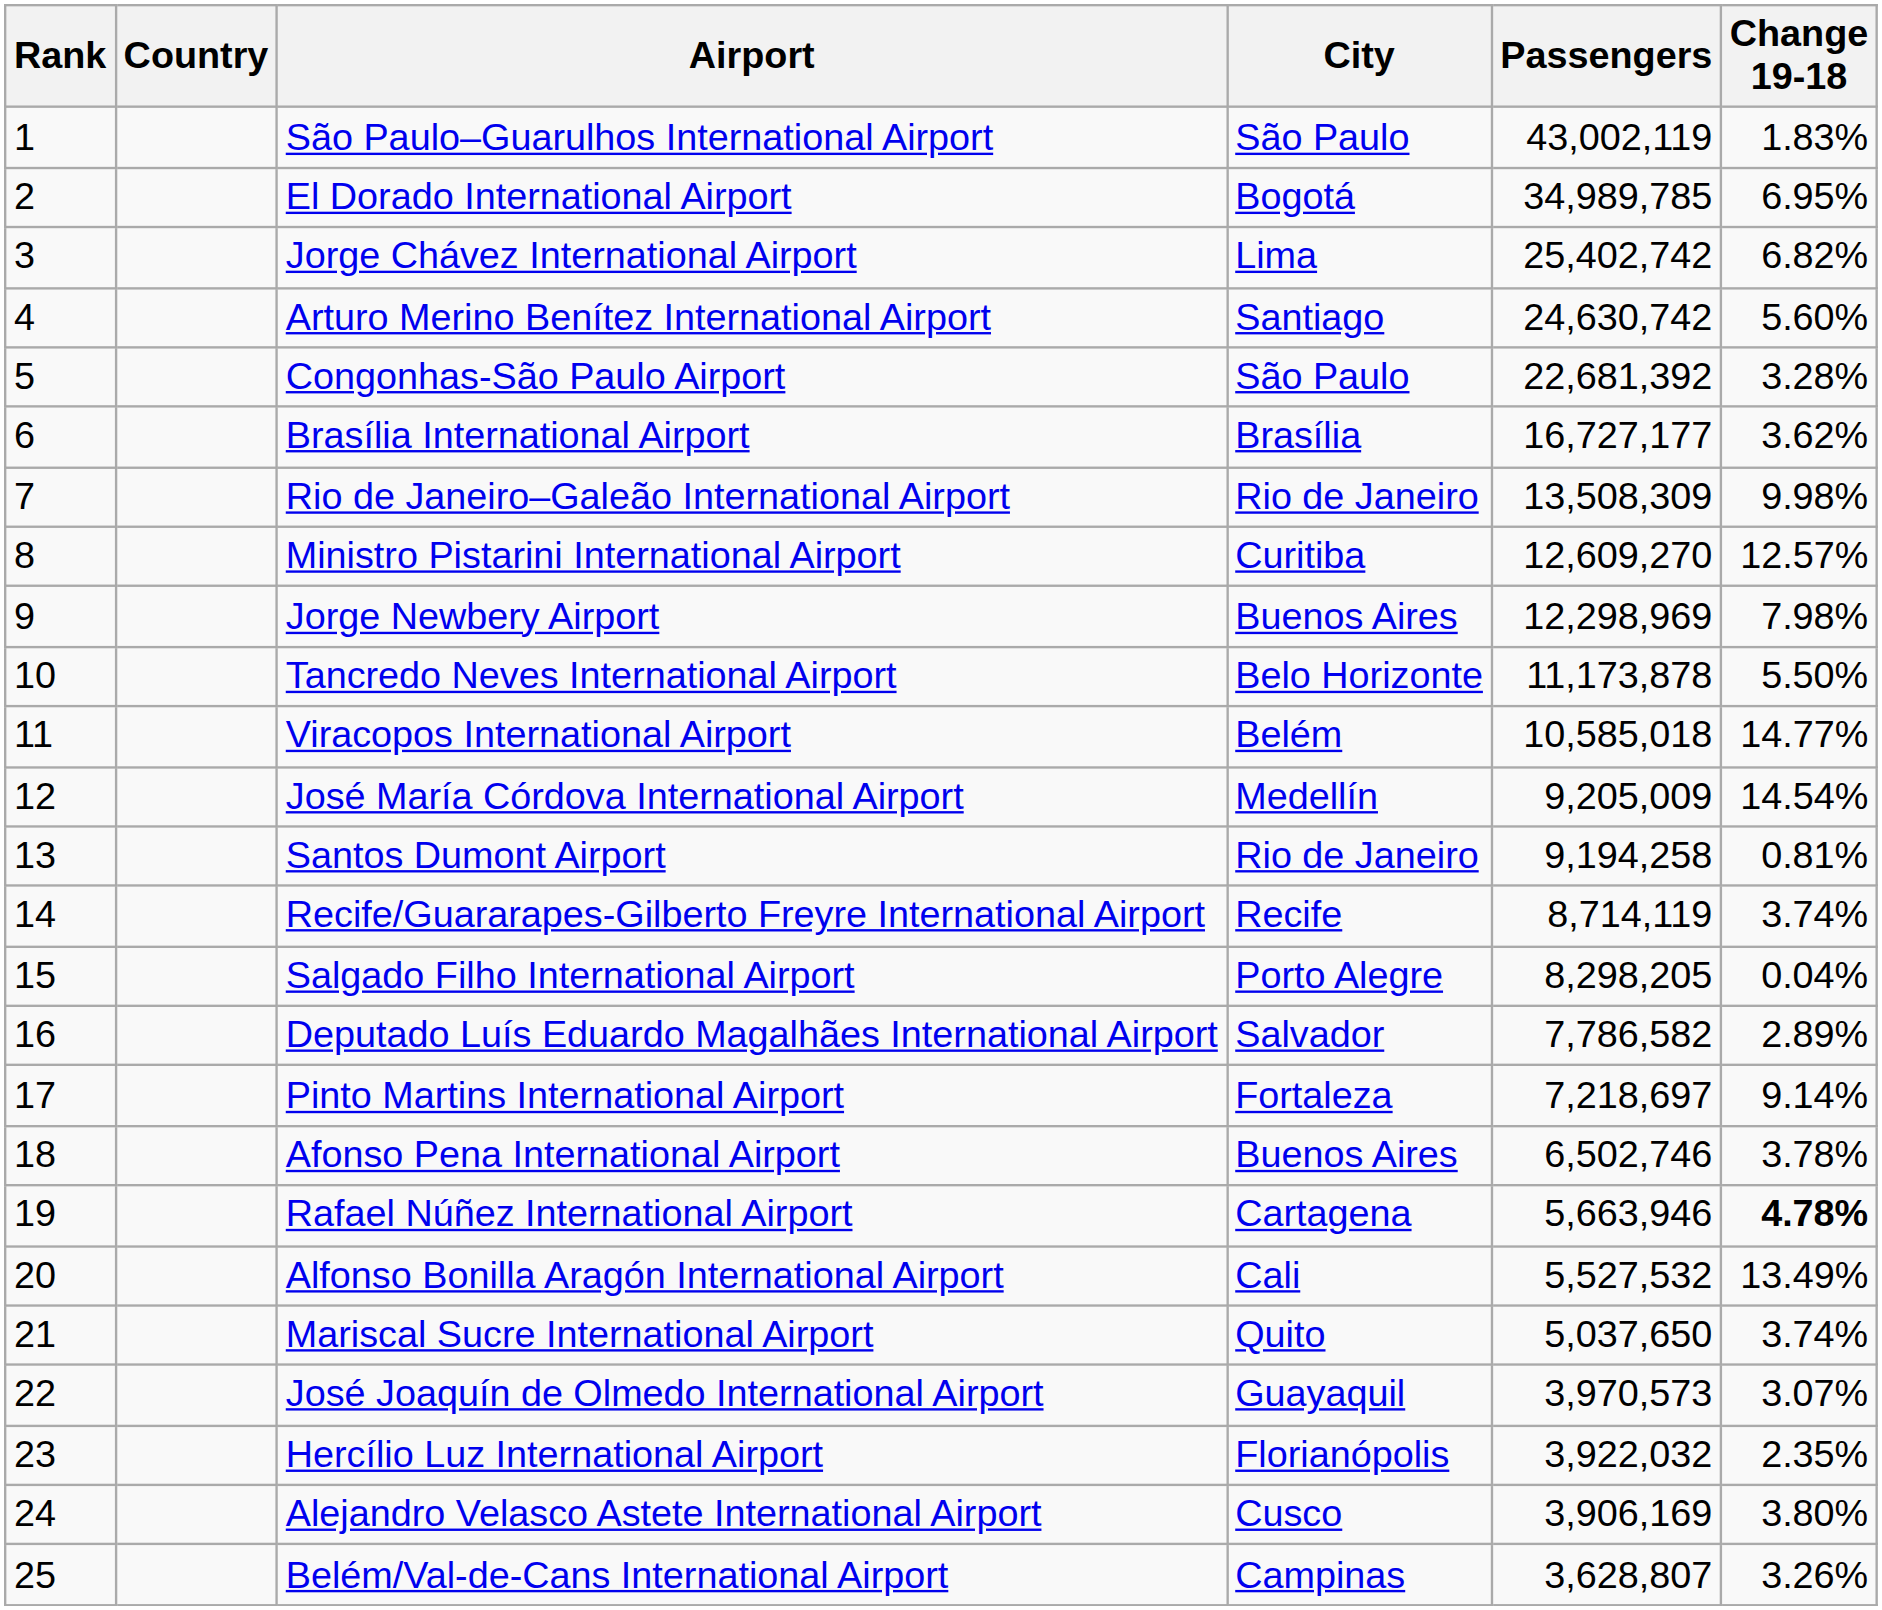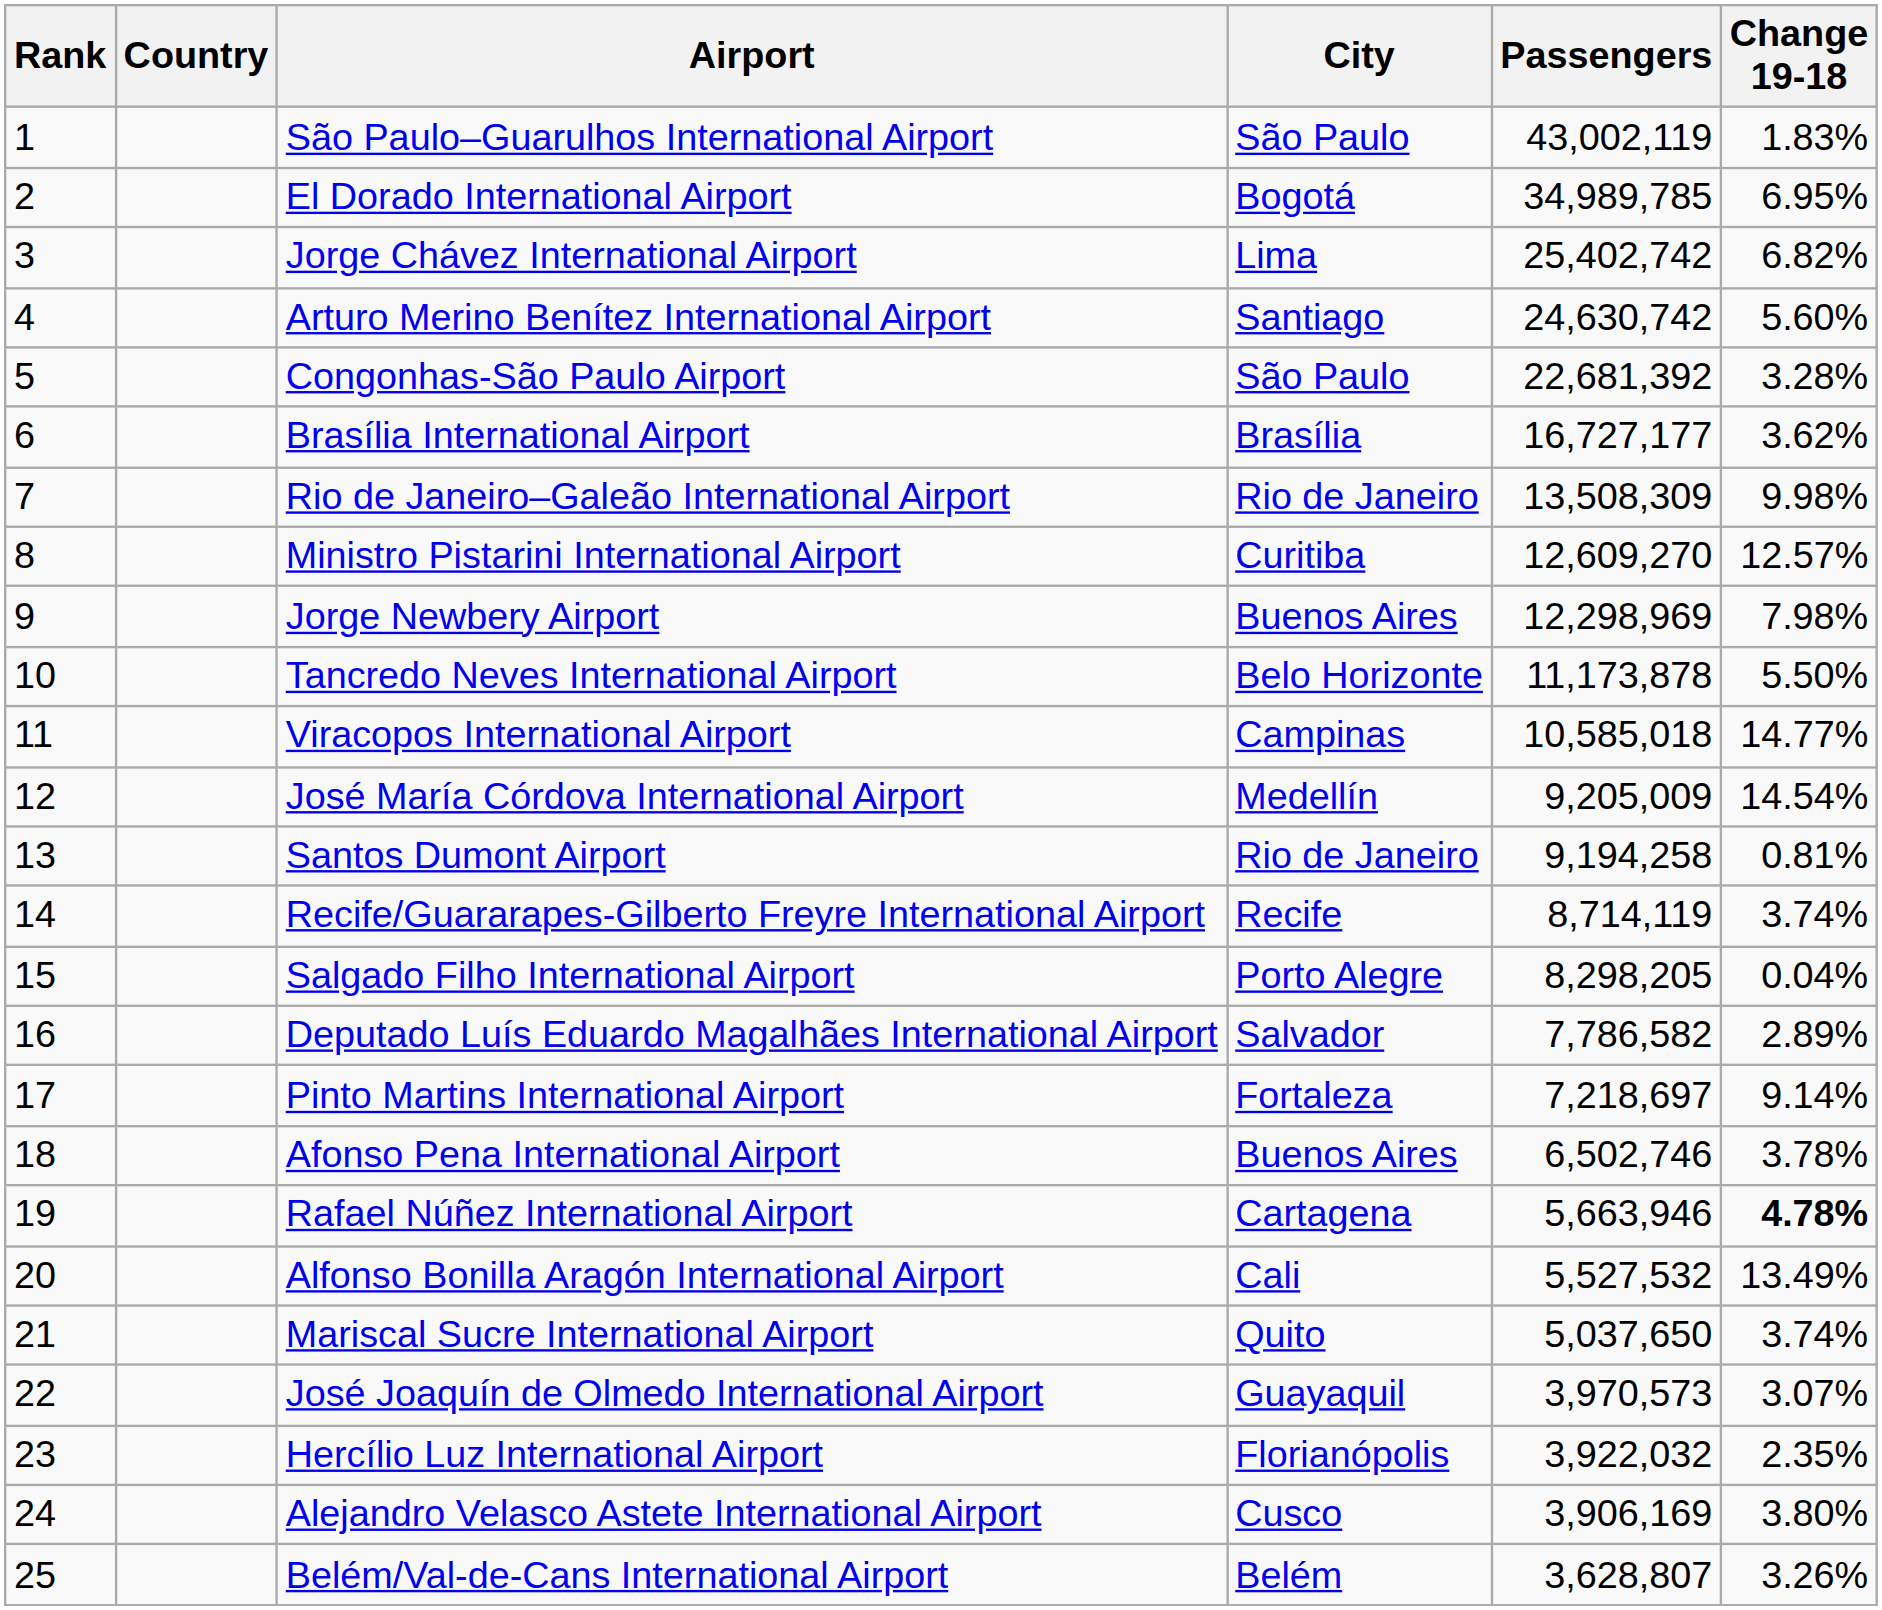 <table class="wikitable sortable">
 <tr>
 <th>Rank</th>
 <th>Country</th>
 <th>Airport</th>
 <th>City</th>
 <th>Passengers</th>
 <th>Change<br>19-18</th>
 </tr>
 <tr>
 <td>1</td>
 <td></td>
 <td><a href='#'>São Paulo–Guarulhos International Airport</a></td>
 <td><a href='#'>São Paulo</a></td>
 <td align="right">43,002,119</td>
 <td align="right">1.83%</td>
 </tr>
 <tr>
 <td>2</td>
 <td></td>
 <td><a href='#'>El Dorado International Airport</a></td>
 <td><a href='#'>Bogotá</a></td>
 <td align="right">34,989,785</td>
 <td align="right">6.95%</td>
 </tr>
 <tr>
 <td>3</td>
 <td></td>
 <td><a href='#'>Jorge Chávez International Airport</a></td>
 <td><a href='#'>Lima</a></td>
 <td align="right">25,402,742</td>
 <td align="right">6.82%</td>
 </tr>
 <tr>
 <td>4</td>
 <td></td>
 <td><a href='#'>Arturo Merino Benítez International Airport</a></td>
 <td><a href='#'>Santiago</a></td>
 <td align="right">24,630,742</td>
 <td align="right">5.60%</td>
 </tr>
 <tr>
 <td>5</td>
 <td></td>
 <td><a href='#'>Congonhas-São Paulo Airport</a></td>
 <td><a href='#'>São Paulo</a></td>
 <td align="right">22,681,392</td>
 <td align="right">3.28%</td>
 </tr>
 <tr>
 <td>6</td>
 <td></td>
 <td><a href='#'>Brasília International Airport</a></td>
 <td><a href='#'>Brasília</a></td>
 <td align="right">16,727,177</td>
 <td align="right">3.62%</td>
 </tr>
 <tr>
 <td>7</td>
 <td></td>
 <td><a href='#'>Rio de Janeiro–Galeão International Airport</a></td>
 <td><a href='#'>Rio de Janeiro</a></td>
 <td align="right">13,508,309</td>
 <td align="right">9.98%</td>
 </tr>
 <tr>
 <td>8</td>
 <td></td>
 <td><a href='#'>Ministro Pistarini International Airport</a></td>
 <td><a href='#'>Curitiba</a></td>
 <td align="right">12,609,270</td>
 <td align="right">12.57%</td>
 </tr>
 <tr>
 <td>9</td>
 <td></td>
 <td><a href='#'>Jorge Newbery Airport</a></td>
 <td><a href='#'>Buenos Aires</a></td>
 <td align="right">12,298,969</td>
 <td align="right">7.98%</td>
 </tr>
 <tr>
 <td>10</td>
 <td></td>
 <td><a href='#'>Tancredo Neves International Airport</a></td>
 <td><a href='#'>Belo Horizonte</a></td>
 <td align="right">11,173,878</td>
 <td align="right">5.50%</td>
 </tr>
 <tr>
 <td>11</td>
 <td></td>
 <td><a href='#'>Viracopos International Airport</a></td>
-<td><a href='#'>Belém</a></td>
+<td><a href='#'>Campinas</a></td>
 <td align="right">10,585,018</td>
 <td align="right">14.77%</td>
 </tr>
 <tr>
 <td>12</td>
 <td></td>
 <td><a href='#'>José María Córdova International Airport</a></td>
 <td><a href='#'>Medellín</a></td>
 <td align="right">9,205,009</td>
 <td align="right">14.54%</td>
 </tr>
 <tr>
 <td>13</td>
 <td></td>
 <td><a href='#'>Santos Dumont Airport</a></td>
 <td><a href='#'>Rio de Janeiro</a></td>
 <td align="right">9,194,258</td>
 <td align="right">0.81%</td>
 </tr>
 <tr>
 <td>14</td>
 <td></td>
 <td><a href='#'>Recife/Guararapes-Gilberto Freyre International Airport</a></td>
 <td><a href='#'>Recife</a></td>
 <td align="right">8,714,119</td>
 <td align="right">3.74%</td>
 </tr>
 <tr>
 <td>15</td>
 <td></td>
 <td><a href='#'>Salgado Filho International Airport</a></td>
 <td><a href='#'>Porto Alegre</a></td>
 <td align="right">8,298,205</td>
 <td align="right">0.04%</td>
 </tr>
 <tr>
 <td>16</td>
 <td></td>
 <td><a href='#'>Deputado Luís Eduardo Magalhães International Airport</a></td>
 <td><a href='#'>Salvador</a></td>
 <td align="right">7,786,582</td>
 <td align="right">2.89%</td>
 </tr>
 <tr>
 <td>17</td>
 <td></td>
 <td><a href='#'>Pinto Martins International Airport</a></td>
 <td><a href='#'>Fortaleza</a></td>
 <td align="right">7,218,697</td>
 <td align="right">9.14%</td>
 </tr>
 <tr>
 <td>18</td>
 <td></td>
 <td><a href='#'>Afonso Pena International Airport</a></td>
 <td><a href='#'>Buenos Aires</a></td>
 <td align="right">6,502,746</td>
 <td align="right">3.78%</td>
 </tr>
 <tr>
 <td>19</td>
 <td></td>
 <td><a href='#'>Rafael Núñez International Airport</a></td>
 <td><a href='#'>Cartagena</a></td>
 <td align="right">5,663,946</td>
 <td align="right"><strong>4.78%</strong></td>
 </tr>
 <tr>
 <td>20</td>
 <td></td>
 <td><a href='#'>Alfonso Bonilla Aragón International Airport</a></td>
 <td><a href='#'>Cali</a></td>
 <td align="right">5,527,532</td>
 <td align="right">13.49%</td>
 </tr>
 <tr>
 <td>21</td>
 <td></td>
 <td><a href='#'>Mariscal Sucre International Airport</a></td>
 <td><a href='#'>Quito</a></td>
 <td align="right">5,037,650</td>
 <td align="right">3.74%</td>
 </tr>
 <tr>
 <td>22</td>
 <td></td>
 <td><a href='#'>José Joaquín de Olmedo International Airport</a></td>
 <td><a href='#'>Guayaquil</a></td>
 <td align="right">3,970,573</td>
 <td align="right">3.07%</td>
 </tr>
 <tr>
 <td>23</td>
 <td></td>
 <td><a href='#'>Hercílio Luz International Airport</a></td>
 <td><a href='#'>Florianópolis</a></td>
 <td align="right">3,922,032</td>
 <td align="right">2.35%</td>
 </tr>
 <tr>
 <td>24</td>
 <td></td>
 <td><a href='#'>Alejandro Velasco Astete International Airport</a></td>
 <td><a href='#'>Cusco</a></td>
 <td align="right">3,906,169</td>
 <td align="right">3.80%</td>
 </tr>
 <tr>
 <td>25</td>
 <td></td>
 <td><a href='#'>Belém/Val-de-Cans International Airport</a></td>
-<td><a href='#'>Campinas</a></td>
+<td><a href='#'>Belém</a></td>
 <td align="right">3,628,807</td>
 <td align="right">3.26%</td>
 </tr>
 </table>
